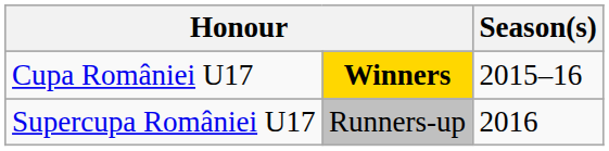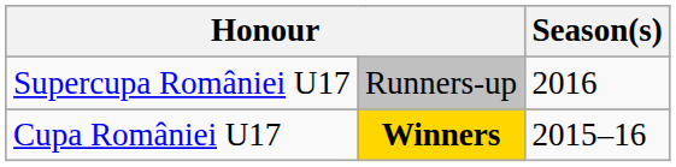 <table class="wikitable">
 <tr>
 <th colspan=2>Honour</th>
 <th>Season(s)</th>
 </tr>
 <tr>
+<td><a href='#'>Supercupa României</a> U17</td>
+<td align=center bgcolor=silver>Runners-up</td>
+<td>2016</td>
+</tr>
+<tr>
 <td><a href='#'>Cupa României</a> U17</td>
 <td align=center bgcolor=gold><strong>Winners</strong></td>
 <td>2015–16</td>
 </tr>
-<tr>
-<td><a href='#'>Supercupa României</a> U17</td>
-<td align=center bgcolor=silver>Runners-up</td>
-<td>2016</td>
-</tr>
 </table>
